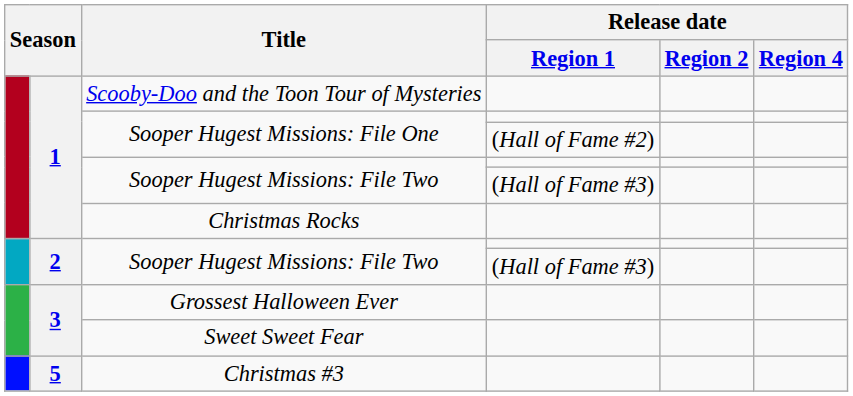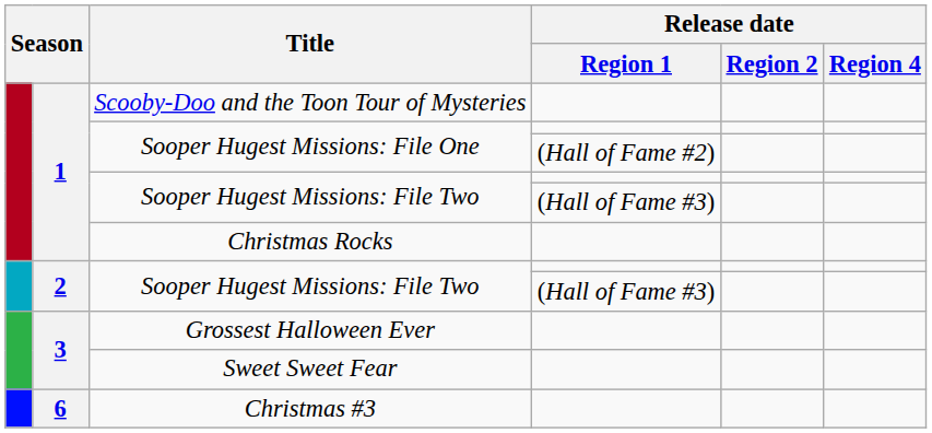 <table class="wikitable sortable" style="text-align: center">
 <tr>
 <th colspan=2 rowspan=2>Season</th>
 <th rowspan=2>Title</th>
 <th colspan=3>Release date</th>
 </tr>
 <tr>
 <th><a href='#'>Region 1</a></th>
 <th><a href='#'>Region 2</a></th>
 <th><a href='#'>Region 4</a></th>
 </tr>
 <tr>
 <th rowspan=6 style="background:#B3001E"></th>
 <th rowspan=6><a href='#'>1</a></th>
 <td><em><a href='#'>Scooby-Doo</a> and the Toon Tour of Mysteries</em></td>
 <td></td>
 <td></td>
 <td></td>
 </tr>
 <tr>
 <td rowspan=2><em>Sooper Hugest Missions: File One</em></td>
 <td></td>
 <td></td>
 <td></td>
 </tr>
 <tr>
 <td> (<em>Hall of Fame #2</em>)</td>
 <td></td>
 <td></td>
 </tr>
 <tr>
 <td rowspan=2><em>Sooper Hugest Missions: File Two</em></td>
 <td></td>
 <td></td>
 <td></td>
 </tr>
 <tr>
 <td> (<em>Hall of Fame #3</em>)</td>
 <td></td>
 <td></td>
 </tr>
 <tr>
 <td><em>Christmas Rocks</em></td>
 <td></td>
 <td></td>
 <td></td>
 </tr>
 <tr>
 <th rowspan=2 style="background:#02a8c2"></th>
 <th rowspan=2><a href='#'>2</a></th>
 <td rowspan=2><em>Sooper Hugest Missions: File Two</em></td>
 <td></td>
 <td></td>
 <td></td>
 </tr>
 <tr>
 <td> (<em>Hall of Fame #3</em>)</td>
 <td></td>
 <td></td>
 </tr>
 <tr>
 <th rowspan=2 style="background:#2CB147"></th>
 <th rowspan=2><a href='#'>3</a></th>
 <td><em>Grossest Halloween Ever</em></td>
 <td></td>
 <td></td>
 <td></td>
 </tr>
 <tr>
 <td><em>Sweet Sweet Fear</em></td>
 <td></td>
 <td></td>
 <td></td>
 </tr>
 <tr>
 <th style="background:#000fff"></th>
-<th><a href='#'>5</a></th>
+<th><a href='#'>6</a></th>
 <td><em>Christmas #3</em></td>
 <td></td>
 <td></td>
 <td></td>
 </tr>
 </table>
